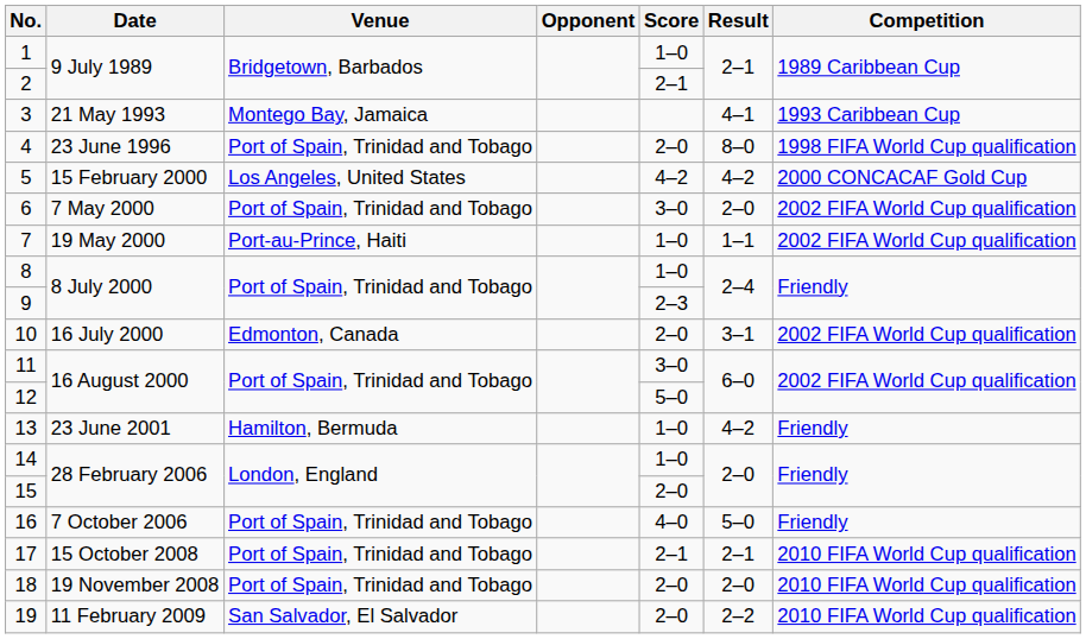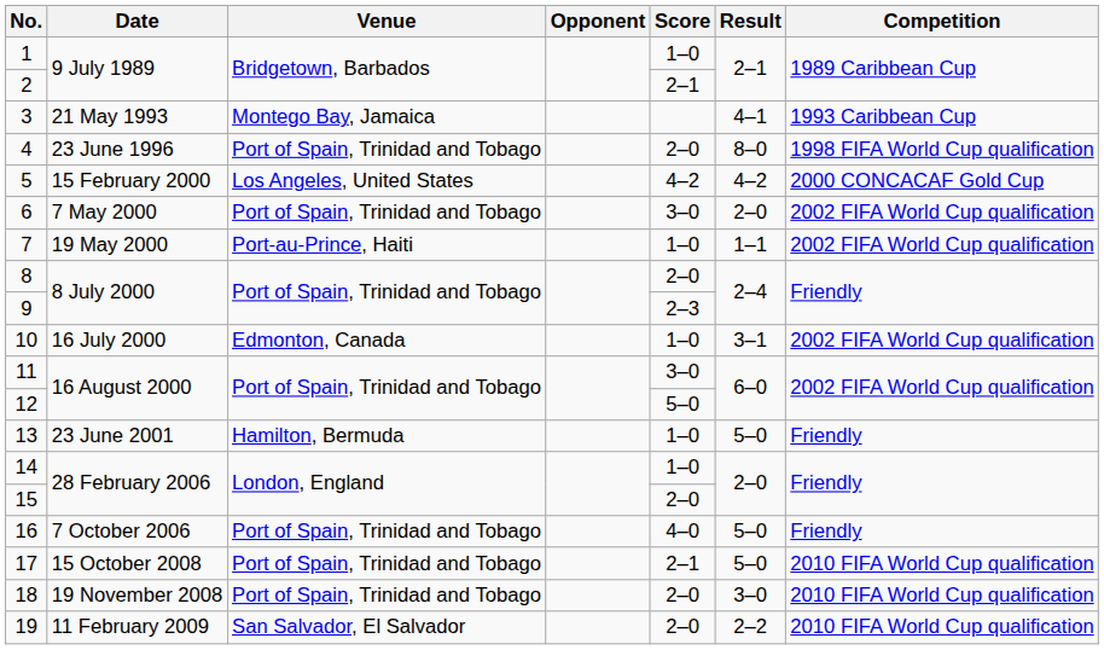 <table class="wikitable sortable">
 <tr>
 <th scope="col">No.</th>
 <th scope="col">Date</th>
 <th scope="col">Venue</th>
 <th scope="col">Opponent</th>
 <th scope="col">Score</th>
 <th scope="col">Result</th>
 <th scope="col">Competition</th>
 </tr>
 <tr>
 <td align="center">1</td>
 <td rowspan="2">9 July 1989</td>
 <td rowspan="2"><a href='#'>Bridgetown</a>, Barbados</td>
 <td rowspan="2"></td>
 <td align="center">1–0</td>
 <td rowspan="2" align="center">2–1</td>
 <td rowspan="2"><a href='#'>1989 Caribbean Cup</a></td>
 </tr>
 <tr>
 <td align="center">2</td>
 <td align="center">2–1</td>
 </tr>
 <tr>
 <td align="center">3</td>
 <td>21 May 1993</td>
 <td><a href='#'>Montego Bay</a>, Jamaica</td>
 <td></td>
 <td></td>
 <td align="center">4–1</td>
 <td><a href='#'>1993 Caribbean Cup</a></td>
 </tr>
 <tr>
 <td align="center">4</td>
 <td>23 June 1996</td>
 <td><a href='#'>Port of Spain</a>, Trinidad and Tobago</td>
 <td></td>
 <td align="center">2–0</td>
 <td align="center">8–0</td>
 <td><a href='#'>1998 FIFA World Cup qualification</a></td>
 </tr>
 <tr>
 <td align="center">5</td>
 <td>15 February 2000</td>
 <td><a href='#'>Los Angeles</a>, United States</td>
 <td></td>
 <td align="center">4–2</td>
 <td align="center">4–2</td>
 <td><a href='#'>2000 CONCACAF Gold Cup</a></td>
 </tr>
 <tr>
 <td align="center">6</td>
 <td>7 May 2000</td>
 <td><a href='#'>Port of Spain</a>, Trinidad and Tobago</td>
 <td></td>
 <td align="center">3–0</td>
 <td align="center">2–0</td>
 <td><a href='#'>2002 FIFA World Cup qualification</a></td>
 </tr>
 <tr>
 <td align="center">7</td>
 <td>19 May 2000</td>
 <td><a href='#'>Port-au-Prince</a>, Haiti</td>
 <td></td>
 <td align="center">1–0</td>
 <td align="center">1–1</td>
 <td><a href='#'>2002 FIFA World Cup qualification</a></td>
 </tr>
 <tr>
 <td align="center">8</td>
 <td rowspan="2">8 July 2000</td>
 <td rowspan="2"><a href='#'>Port of Spain</a>, Trinidad and Tobago</td>
 <td rowspan="2"></td>
-<td align="center">1–0</td>
+<td align="center">2–0</td>
 <td rowspan="2" align="center">2–4</td>
 <td rowspan="2"><a href='#'>Friendly</a></td>
 </tr>
 <tr>
 <td align="center">9</td>
 <td align="center">2–3</td>
 </tr>
 <tr>
 <td align="center">10</td>
 <td>16 July 2000</td>
 <td><a href='#'>Edmonton</a>, Canada</td>
 <td></td>
-<td align="center">2–0</td>
+<td align="center">1–0</td>
 <td align="center">3–1</td>
 <td><a href='#'>2002 FIFA World Cup qualification</a></td>
 </tr>
 <tr>
 <td align="center">11</td>
 <td rowspan="2">16 August 2000</td>
 <td rowspan="2"><a href='#'>Port of Spain</a>, Trinidad and Tobago</td>
 <td rowspan="2"></td>
 <td align="center">3–0</td>
 <td rowspan="2" align="center">6–0</td>
 <td rowspan="2"><a href='#'>2002 FIFA World Cup qualification</a></td>
 </tr>
 <tr>
 <td align="center">12</td>
 <td align="center">5–0</td>
 </tr>
 <tr>
 <td align="center">13</td>
 <td>23 June 2001</td>
 <td><a href='#'>Hamilton</a>, Bermuda</td>
 <td></td>
 <td align="center">1–0</td>
-<td align="center">4–2</td>
+<td align="center">5–0</td>
 <td><a href='#'>Friendly</a></td>
 </tr>
 <tr>
 <td align="center">14</td>
 <td rowspan="2">28 February 2006</td>
 <td rowspan="2"><a href='#'>London</a>, England</td>
 <td rowspan="2"></td>
 <td align="center">1–0</td>
 <td rowspan="2" align="center">2–0</td>
 <td rowspan="2"><a href='#'>Friendly</a></td>
 </tr>
 <tr>
 <td align="center">15</td>
 <td align="center">2–0</td>
 </tr>
 <tr>
 <td align="center">16</td>
 <td>7 October 2006</td>
 <td><a href='#'>Port of Spain</a>, Trinidad and Tobago</td>
 <td></td>
 <td align="center">4–0</td>
 <td align="center">5–0</td>
 <td><a href='#'>Friendly</a></td>
 </tr>
 <tr>
 <td align="center">17</td>
 <td>15 October 2008</td>
 <td><a href='#'>Port of Spain</a>, Trinidad and Tobago</td>
 <td></td>
 <td align="center">2–1</td>
-<td align="center">2–1</td>
+<td align="center">5–0</td>
 <td><a href='#'>2010 FIFA World Cup qualification</a></td>
 </tr>
 <tr>
 <td align="center">18</td>
 <td>19 November 2008</td>
 <td><a href='#'>Port of Spain</a>, Trinidad and Tobago</td>
 <td></td>
 <td align="center">2–0</td>
-<td align="center">2–0</td>
+<td align="center">3–0</td>
 <td><a href='#'>2010 FIFA World Cup qualification</a></td>
 </tr>
 <tr>
 <td align="center">19</td>
 <td>11 February 2009</td>
 <td><a href='#'>San Salvador</a>, El Salvador</td>
 <td></td>
 <td align="center">2–0</td>
 <td align="center">2–2</td>
 <td><a href='#'>2010 FIFA World Cup qualification</a></td>
 </tr>
 </table>
